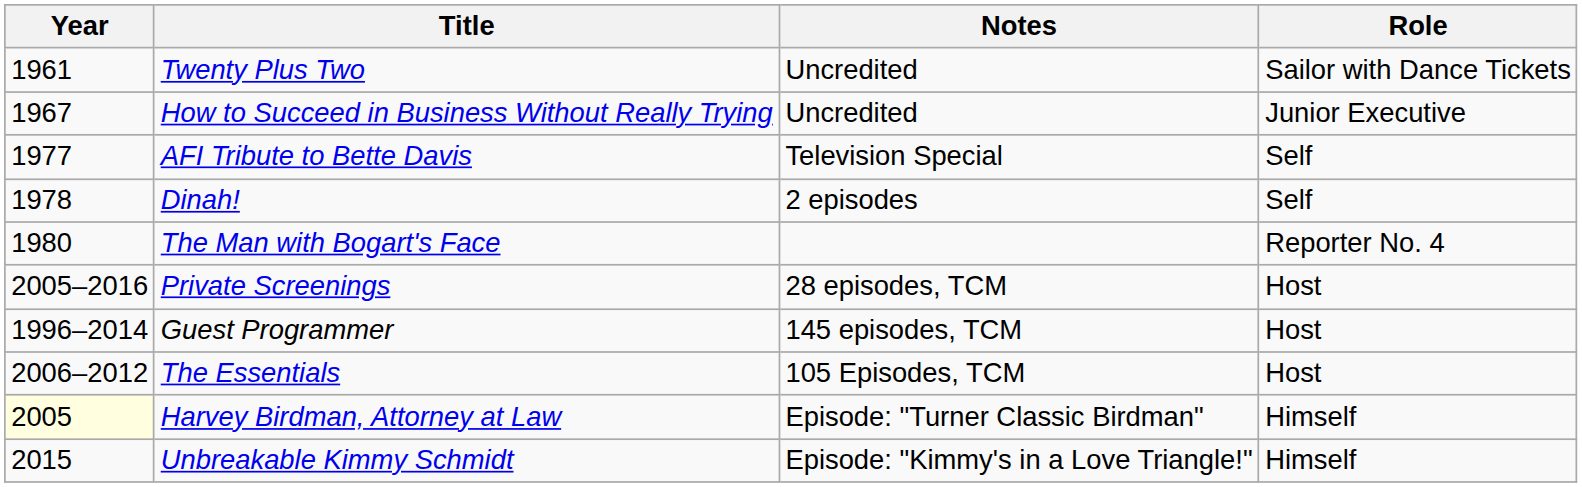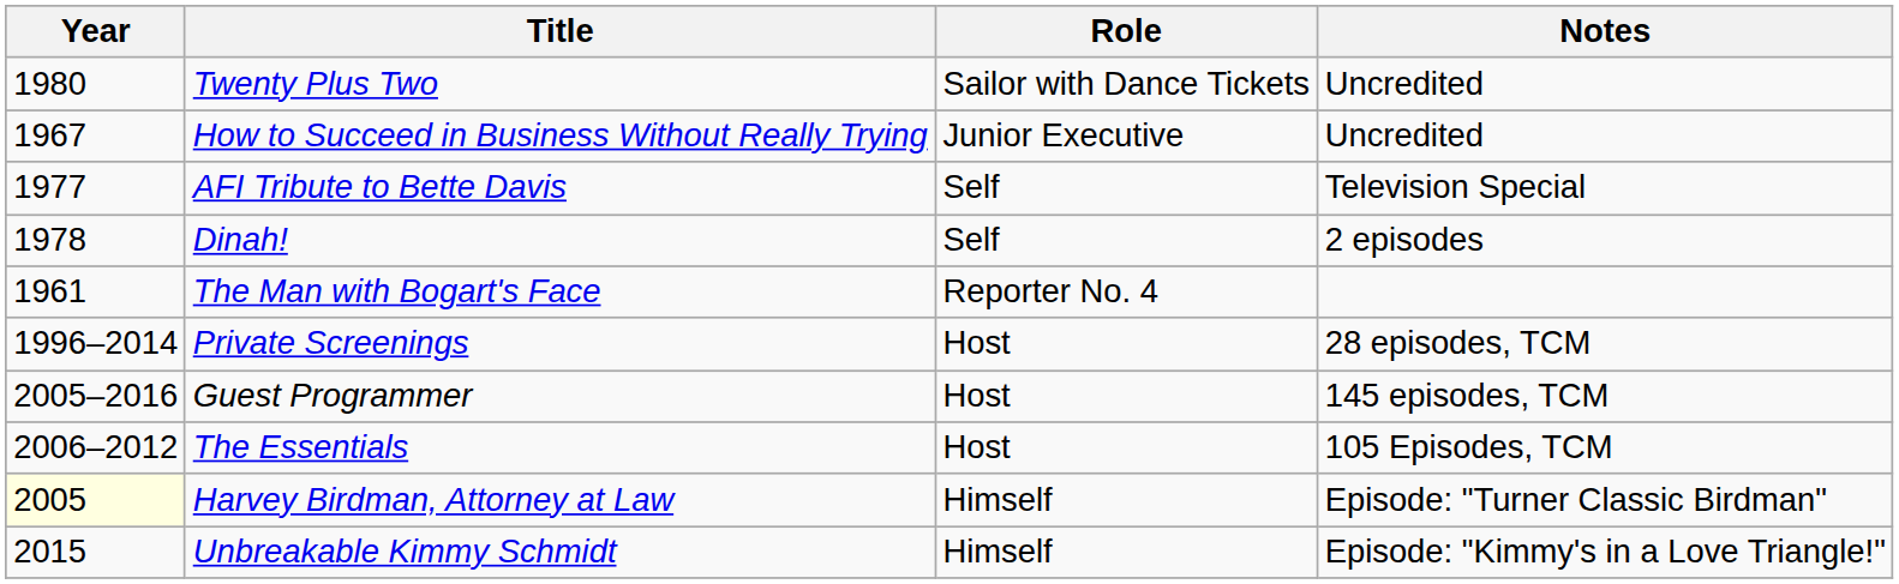 <table class="wikitable">
 <tr>
 <th>Year</th>
 <th>Title</th>
+<th>Role</th>
 <th>Notes</th>
-<th>Role</th>
 </tr>
 <tr>
-<td>1961</td>
+<td>1980</td>
 <td><em><a href='#'>Twenty Plus Two</a></em></td>
+<td>Sailor with Dance Tickets</td>
 <td>Uncredited</td>
-<td>Sailor with Dance Tickets</td>
 </tr>
 <tr>
 <td>1967</td>
 <td><em><a href='#'>How to Succeed in Business Without Really Trying</a></em></td>
+<td>Junior Executive</td>
 <td>Uncredited</td>
-<td>Junior Executive</td>
 </tr>
 <tr>
 <td>1977</td>
 <td><em><a href='#'>AFI Tribute to Bette Davis</a></em></td>
+<td>Self</td>
 <td>Television Special</td>
-<td>Self</td>
 </tr>
 <tr>
 <td>1978</td>
 <td><em><a href='#'>Dinah!</a></em></td>
+<td>Self</td>
 <td>2 episodes</td>
-<td>Self</td>
 </tr>
 <tr>
-<td>1980</td>
+<td>1961</td>
 <td><em><a href='#'>The Man with Bogart's Face</a></em></td>
+<td>Reporter No. 4</td>
 <td></td>
-<td>Reporter No. 4</td>
+</tr>
+<tr>
+<td>1996–2014</td>
+<td><em><a href='#'>Private Screenings</a></em></td>
+<td>Host</td>
+<td>28 episodes, TCM</td>
 </tr>
 <tr>
 <td>2005–2016</td>
-<td><em><a href='#'>Private Screenings</a></em></td>
-<td>28 episodes, TCM</td>
+<td><em>Guest Programmer</em></td>
 <td>Host</td>
-</tr>
-<tr>
-<td>1996–2014</td>
-<td><em>Guest Programmer</em></td>
 <td>145 episodes, TCM</td>
-<td>Host</td>
 </tr>
 <tr>
 <td>2006–2012</td>
 <td><em><a href='#'>The Essentials</a></em></td>
+<td>Host</td>
 <td>105 Episodes, TCM</td>
-<td>Host</td>
 </tr>
 <tr>
 <td style="background: lightyellow;">2005</td>
 <td><em><a href='#'>Harvey Birdman, Attorney at Law</a></em></td>
+<td>Himself</td>
 <td>Episode: "Turner Classic Birdman"</td>
-<td>Himself</td>
 </tr>
 <tr>
 <td>2015</td>
 <td><em><a href='#'>Unbreakable Kimmy Schmidt</a></em></td>
+<td>Himself</td>
 <td>Episode: "Kimmy's in a Love Triangle!"</td>
-<td>Himself</td>
 </tr>
 </table>
